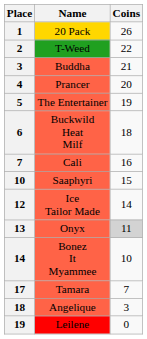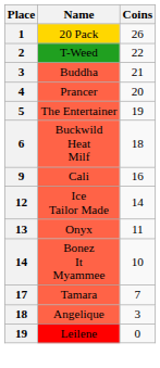 <table class="wikitable" style="margin:1em auto; text-align:center">
 <tr>
 <th>Place</th>
 <th>Name</th>
 <th>Coins</th>
 </tr>
 <tr>
 <th>1</th>
 <td style="background:gold;">20 Pack</td>
 <td>26</td>
 </tr>
 <tr>
 <th>2</th>
 <td style="background:#20a020;">T-Weed</td>
 <td>22</td>
 </tr>
 <tr>
 <th>3</th>
 <td style="background:tomato;">Buddha</td>
 <td>21</td>
 </tr>
 <tr>
 <th>4</th>
 <td style="background:tomato;">Prancer</td>
 <td>20</td>
 </tr>
 <tr>
 <th>5</th>
 <td style="background:tomato;">The Entertainer</td>
 <td>19</td>
 </tr>
 <tr>
 <th>6</th>
 <td style="background:tomato;">Buckwild<br>Heat<br>Milf</td>
 <td>18</td>
 </tr>
 <tr>
-<th>7</th>
+<th>9</th>
 <td style="background:tomato;">Cali</td>
 <td>16</td>
-</tr>
-<tr>
-<th>10</th>
-<td style="background:tomato;">Saaphyri</td>
-<td>15</td>
 </tr>
 <tr>
 <th>12</th>
 <td style="background:tomato;">Ice<br>Tailor Made</td>
 <td>14</td>
 </tr>
 <tr>
 <th>13</th>
 <td style="background:tomato;">Onyx</td>
-<td style="background: lightgrey;">11</td>
+<td>11</td>
 </tr>
 <tr>
 <th>14</th>
 <td style="background:tomato;">Bonez<br>It<br>Myammee</td>
 <td>10</td>
 </tr>
 <tr>
 <th>17</th>
 <td style="background:tomato;">Tamara</td>
 <td>7</td>
 </tr>
 <tr>
 <th>18</th>
 <td style="background:tomato;">Angelique</td>
 <td>3</td>
 </tr>
 <tr>
 <th>19</th>
 <td style="background:red;">Leilene</td>
 <td>0</td>
 </tr>
 </table>
